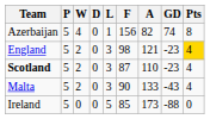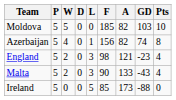 <table class="wikitable">
 <tr>
 <th>Team</th>
 <th>P</th>
 <th>W</th>
 <th>D</th>
 <th>L</th>
 <th>F</th>
 <th>A</th>
 <th>GD</th>
 <th>Pts</th>
+</tr>
+<tr>
+<td>Moldova</td>
+<td>5</td>
+<td>5</td>
+<td>0</td>
+<td>0</td>
+<td>185</td>
+<td>82</td>
+<td>103</td>
+<td>10</td>
 </tr>
 <tr>
 <td>Azerbaijan</td>
 <td>5</td>
 <td>4</td>
 <td>0</td>
 <td>1</td>
 <td>156</td>
 <td>82</td>
 <td>74</td>
 <td>8</td>
 </tr>
 <tr>
 <td><a href='#'>England</a></td>
 <td>5</td>
 <td>2</td>
 <td>0</td>
 <td>3</td>
 <td>98</td>
 <td>121</td>
-<td>-23</td>
-<td style="background: gold;">4</td>
-</tr>
-<tr>
-<td><strong>Scotland</strong></td>
-<td>5</td>
-<td>2</td>
-<td>0</td>
-<td>3</td>
-<td>87</td>
-<td>110</td>
 <td>-23</td>
 <td>4</td>
 </tr>
 <tr>
 <td><a href='#'>Malta</a></td>
 <td>5</td>
 <td>2</td>
 <td>0</td>
 <td>3</td>
 <td>90</td>
 <td>133</td>
 <td>-43</td>
 <td>4</td>
 </tr>
 <tr>
 <td>Ireland</td>
 <td>5</td>
 <td>0</td>
 <td>0</td>
 <td>5</td>
 <td>85</td>
 <td>173</td>
 <td>-88</td>
 <td>0</td>
 </tr>
 </table>
